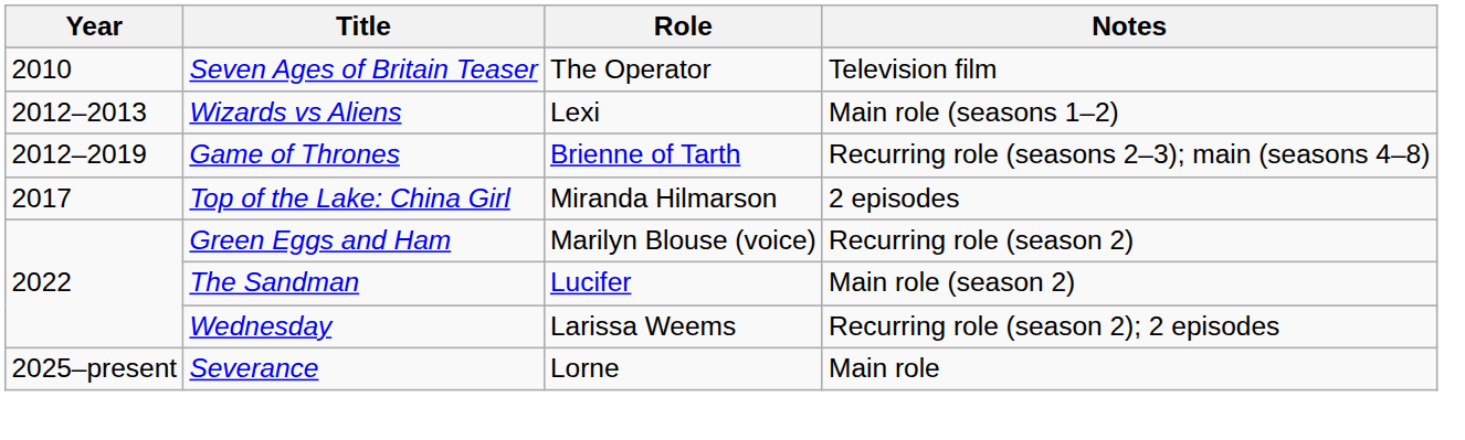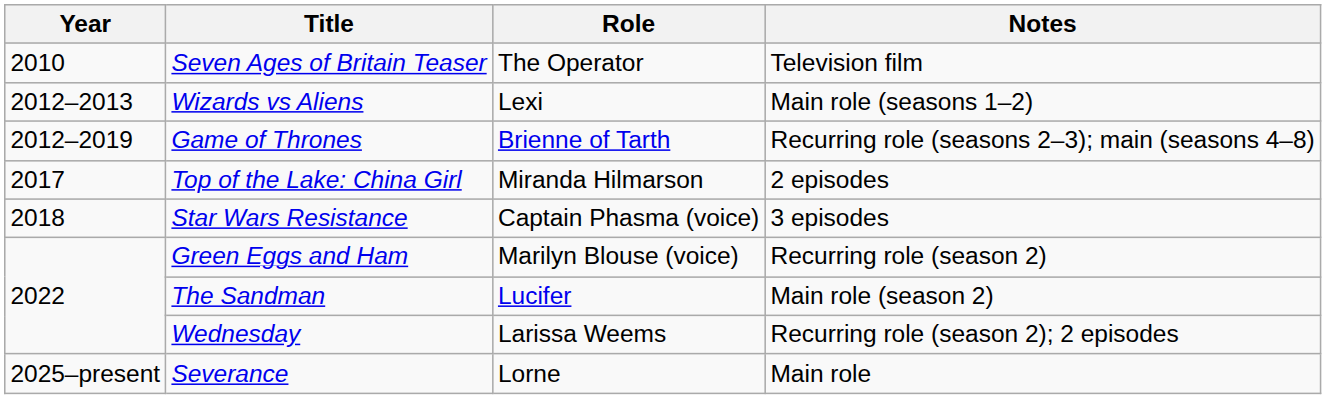 <table class="wikitable sortable">
 <tr>
 <th>Year</th>
 <th>Title</th>
 <th>Role</th>
 <th>Notes</th>
 </tr>
 <tr>
 <td>2010</td>
 <td><em><a href='#'>Seven Ages of Britain Teaser</a></em></td>
 <td>The Operator</td>
 <td>Television film</td>
 </tr>
 <tr>
 <td>2012–2013</td>
 <td><em><a href='#'>Wizards vs Aliens</a></em></td>
 <td>Lexi</td>
 <td>Main role (seasons 1–2)</td>
 </tr>
 <tr>
 <td>2012–2019</td>
 <td><em><a href='#'>Game of Thrones</a></em></td>
 <td><a href='#'>Brienne of Tarth</a></td>
 <td>Recurring role (seasons 2–3); main (seasons 4–8)</td>
 </tr>
 <tr>
 <td>2017</td>
 <td><em><a href='#'>Top of the Lake: China Girl</a></em></td>
 <td>Miranda Hilmarson</td>
 <td>2 episodes</td>
 </tr>
 <tr>
+<td>2018</td>
+<td><em><a href='#'>Star Wars Resistance</a></em></td>
+<td>Captain Phasma (voice)</td>
+<td>3 episodes</td>
+</tr>
+<tr>
 <td rowspan=3>2022</td>
 <td><em><a href='#'>Green Eggs and Ham</a></em></td>
 <td>Marilyn Blouse (voice)</td>
 <td>Recurring role (season 2)</td>
 </tr>
 <tr>
 <td><em><a href='#'>The Sandman</a></em></td>
 <td><a href='#'>Lucifer</a></td>
 <td>Main role (season 2)</td>
 </tr>
 <tr>
 <td><em><a href='#'>Wednesday</a></em></td>
 <td>Larissa Weems</td>
 <td>Recurring role (season 2); 2 episodes</td>
 </tr>
 <tr>
 <td>2025–present</td>
 <td><em><a href='#'>Severance</a></em></td>
 <td>Lorne</td>
 <td>Main role</td>
 </tr>
 </table>
